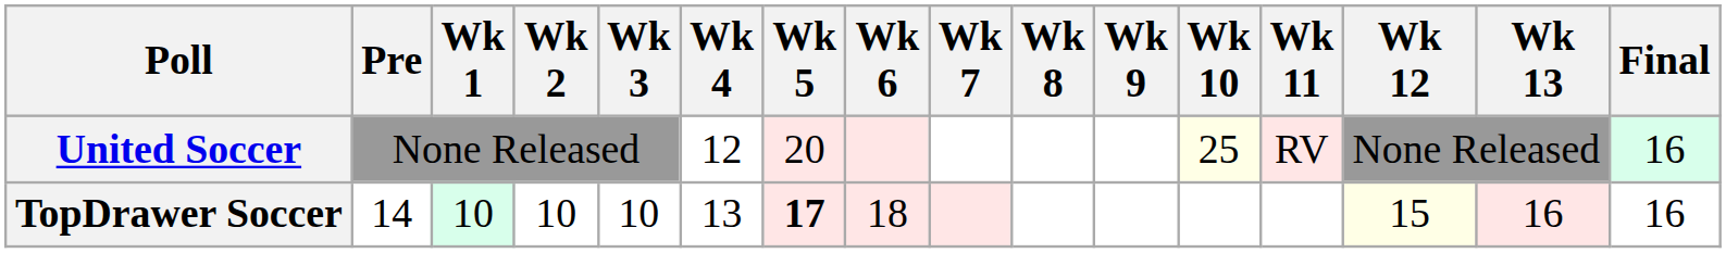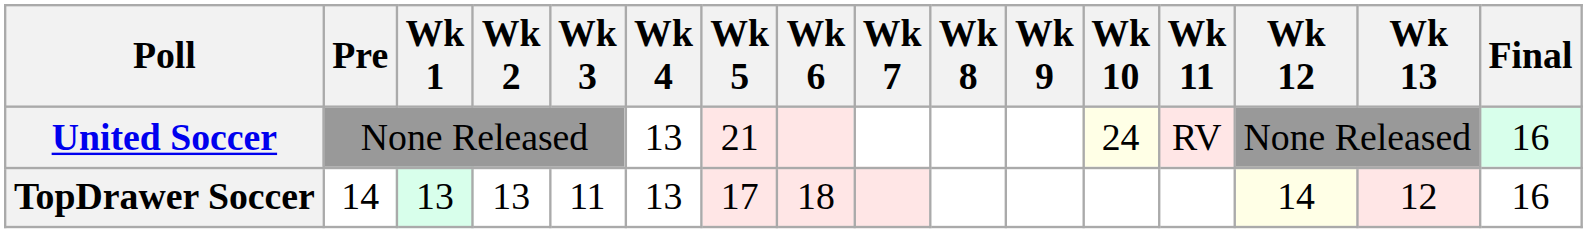 <table class="wikitable" style="white-space:nowrap;text-align:center;">
 <tr>
 <th>Poll</th>
 <th>Pre</th>
 <th>Wk<br>1</th>
 <th>Wk<br>2</th>
 <th>Wk<br>3</th>
 <th>Wk<br>4</th>
 <th>Wk<br>5</th>
 <th>Wk<br>6</th>
 <th>Wk<br>7</th>
 <th>Wk<br>8</th>
 <th>Wk<br>9</th>
 <th>Wk<br>10</th>
 <th>Wk<br>11</th>
 <th>Wk<br>12</th>
 <th>Wk<br>13</th>
 <th>Final<br></th>
 </tr>
 <tr>
 <th><a href='#'>United Soccer</a></th>
 <td colspan=4 style="background:#999;">None Released</td>
-<td style="background:#FFFFFF;">12</td>
-<td style="background:#FFE6E6;">20</td>
+<td style="background:#FFFFFF;">13</td>
+<td style="background:#FFE6E6;">21</td>
 <td style="background:#FFE6E6;"></td>
 <td style="background:#FFFFFF;"></td>
 <td style="background:#FFFFFF;"></td>
 <td style="background:#FFFFFF;"></td>
-<td style="background:#FFFFE6;">25</td>
+<td style="background:#FFFFE6;">24</td>
 <td style="background:#FFE6E6;">RV</td>
 <td colspan=2 style="background:#999;">None Released</td>
 <td style="background:#D8FFEB;">16</td>
 </tr>
 <tr>
 <th>TopDrawer Soccer </th>
 <td style="background:#FFFFFF;">14</td>
-<td style="background:#D8FFEB;">10</td>
-<td style="background:#FFFFFF;">10</td>
-<td style="background:#FFFFFF;">10</td>
+<td style="background:#D8FFEB;">13</td>
 <td style="background:#FFFFFF;">13</td>
-<td style="background:#FFE6E6;"><strong>17</strong></td>
+<td style="background:#FFFFFF;">11</td>
+<td style="background:#FFFFFF;">13</td>
+<td style="background:#FFE6E6;">17</td>
 <td style="background:#FFE6E6;">18</td>
 <td style="background:#FFE6E6;"></td>
 <td style="background:#FFFFFF;"></td>
 <td style="background:#FFFFFF;"></td>
 <td style="background:#FFFFFF;"></td>
 <td style="background:#FFFFFF;"></td>
-<td style="background:#FFFFE6;">15</td>
-<td style="background:#FFE6E6;">16</td>
+<td style="background:#FFFFE6;">14</td>
+<td style="background:#FFE6E6;">12</td>
 <td style="background:#FFFFFF;">16</td>
 </tr>
 </table>
